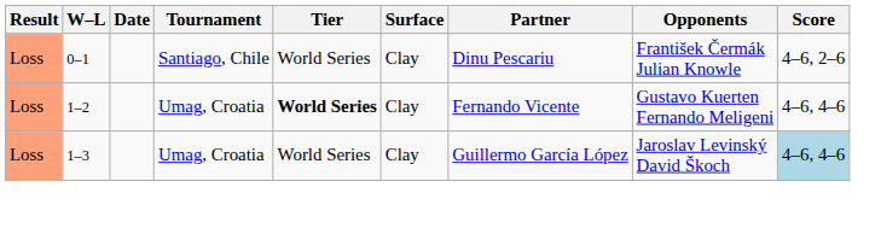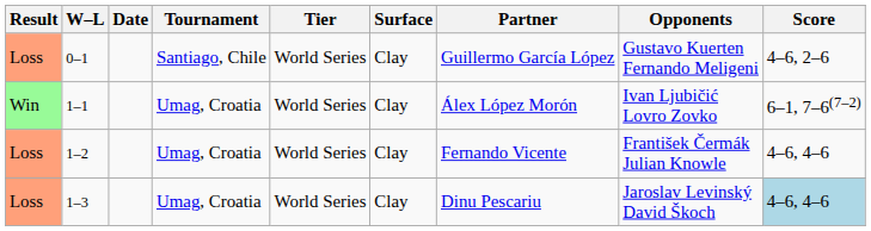 <table class="sortable wikitable">
 <tr>
 <th>Result</th>
 <th class="unsortable">W–L</th>
 <th>Date</th>
 <th>Tournament</th>
 <th>Tier</th>
 <th>Surface</th>
 <th>Partner</th>
 <th>Opponents</th>
 <th class="unsortable">Score</th>
 </tr>
 <tr>
 <td style="background:#ffa07a;">Loss</td>
 <td><small>0–1</small></td>
 <td><a href='#'></a></td>
 <td><a href='#'>Santiago</a>, Chile</td>
 <td>World Series</td>
 <td>Clay</td>
-<td> <a href='#'>Dinu Pescariu</a></td>
-<td> <a href='#'>František Čermák</a> <br>  <a href='#'>Julian Knowle</a></td>
+<td> <a href='#'>Guillermo García López</a></td>
+<td> <a href='#'>Gustavo Kuerten</a> <br>  <a href='#'>Fernando Meligeni</a></td>
 <td>4–6, 2–6</td>
+</tr>
+<tr>
+<td style="background:#98fb98;">Win</td>
+<td><small>1–1</small></td>
+<td><a href='#'></a></td>
+<td><a href='#'>Umag</a>, Croatia</td>
+<td>World Series</td>
+<td>Clay</td>
+<td> <a href='#'>Álex López Morón</a></td>
+<td> <a href='#'>Ivan Ljubičić</a> <br>  <a href='#'>Lovro Zovko</a></td>
+<td>6–1, 7–6<sup>(7–2)</sup></td>
 </tr>
 <tr>
 <td style="background:#ffa07a;">Loss</td>
 <td><small>1–2</small></td>
 <td><a href='#'></a></td>
 <td><a href='#'>Umag</a>, Croatia</td>
-<td><strong>World Series</strong></td>
+<td>World Series</td>
 <td>Clay</td>
 <td> <a href='#'>Fernando Vicente</a></td>
-<td> <a href='#'>Gustavo Kuerten</a> <br>  <a href='#'>Fernando Meligeni</a></td>
+<td> <a href='#'>František Čermák</a> <br>  <a href='#'>Julian Knowle</a></td>
 <td>4–6, 4–6</td>
 </tr>
 <tr>
 <td style="background:#ffa07a;">Loss</td>
 <td><small>1–3</small></td>
 <td><a href='#'></a></td>
 <td><a href='#'>Umag</a>, Croatia</td>
 <td>World Series</td>
 <td>Clay</td>
-<td> <a href='#'>Guillermo García López</a></td>
+<td> <a href='#'>Dinu Pescariu</a></td>
 <td> <a href='#'>Jaroslav Levinský</a> <br>  <a href='#'>David Škoch</a></td>
 <td style="background: lightblue;">4–6, 4–6</td>
 </tr>
 </table>
